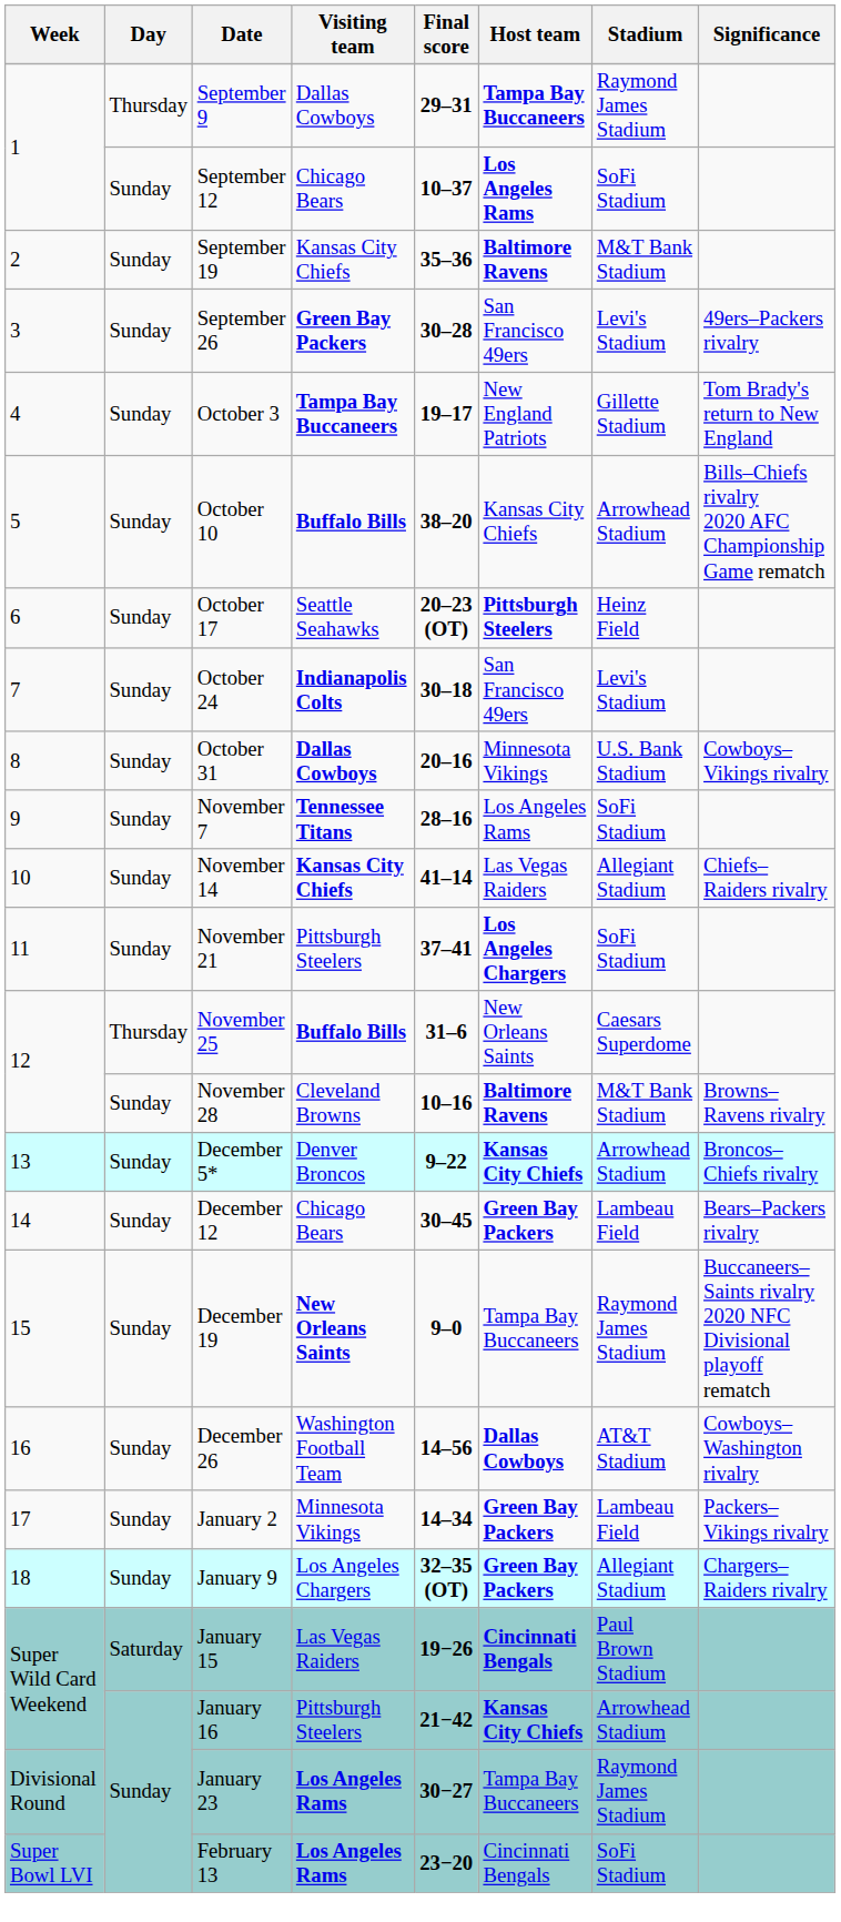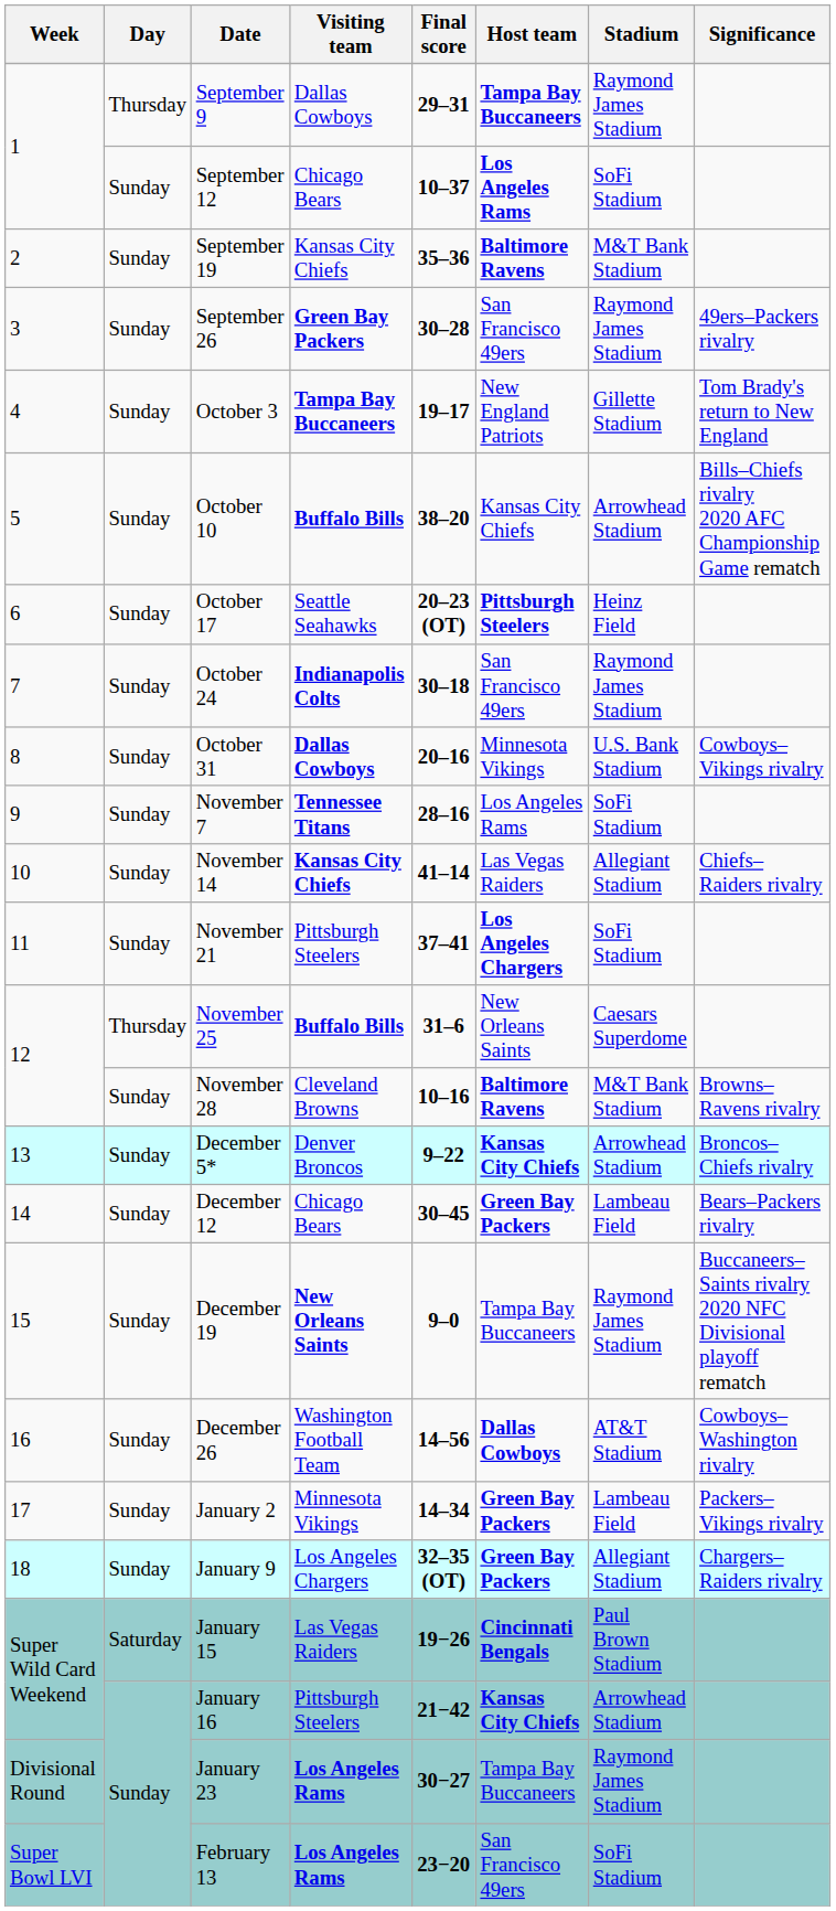 <table class="wikitable" style="font-size: 95%;">
 <tr>
 <th>Week</th>
 <th>Day</th>
 <th>Date</th>
 <th>Visiting team</th>
 <th>Final score</th>
 <th>Host team</th>
 <th>Stadium</th>
 <th>Significance</th>
 </tr>
 <tr>
 </tr>
 <tr>
 <td rowspan="2">1</td>
 <td>Thursday</td>
 <td><a href='#'>September 9</a></td>
 <td><a href='#'>Dallas Cowboys</a></td>
 <td align="center"><strong>29–31</strong></td>
 <td><strong><a href='#'>Tampa Bay Buccaneers</a></strong></td>
 <td><a href='#'>Raymond James Stadium</a></td>
 <td></td>
 </tr>
 <tr>
 <td>Sunday</td>
 <td>September 12</td>
 <td><a href='#'>Chicago Bears</a></td>
 <td align="center"><strong>10–37</strong></td>
 <td><strong><a href='#'>Los Angeles Rams</a></strong></td>
 <td><a href='#'>SoFi Stadium</a></td>
 <td></td>
 </tr>
 <tr>
 <td>2</td>
 <td>Sunday</td>
 <td>September 19</td>
 <td><a href='#'>Kansas City Chiefs</a></td>
 <td align="center"><strong>35–36</strong></td>
 <td><strong><a href='#'>Baltimore Ravens</a></strong></td>
 <td><a href='#'>M&T Bank Stadium</a></td>
 <td></td>
 </tr>
 <tr>
 <td>3</td>
 <td>Sunday</td>
 <td>September 26</td>
 <td><strong><a href='#'>Green Bay Packers</a></strong></td>
 <td align="center"><strong>30–28</strong></td>
 <td><a href='#'>San Francisco 49ers</a></td>
-<td><a href='#'>Levi's Stadium</a></td>
+<td><a href='#'>Raymond James Stadium</a></td>
 <td><a href='#'>49ers–Packers rivalry</a></td>
 </tr>
 <tr>
 <td>4</td>
 <td>Sunday</td>
 <td>October 3</td>
 <td><strong><a href='#'>Tampa Bay Buccaneers</a></strong></td>
 <td align="center"><strong>19–17</strong></td>
 <td><a href='#'>New England Patriots</a></td>
 <td><a href='#'>Gillette Stadium</a></td>
 <td><a href='#'>Tom Brady's return to New England</a></td>
 </tr>
 <tr>
 <td>5</td>
 <td>Sunday</td>
 <td>October 10</td>
 <td><strong><a href='#'>Buffalo Bills</a></strong></td>
 <td align="center"><strong>38–20</strong></td>
 <td><a href='#'>Kansas City Chiefs</a></td>
 <td><a href='#'>Arrowhead Stadium</a></td>
 <td><a href='#'>Bills–Chiefs rivalry</a><br><a href='#'>2020 AFC Championship Game</a> rematch</td>
 </tr>
 <tr>
 <td>6</td>
 <td>Sunday</td>
 <td>October 17</td>
 <td><a href='#'>Seattle Seahawks</a></td>
 <td align="center"><strong>20–23 (OT)</strong></td>
 <td><strong><a href='#'>Pittsburgh Steelers</a></strong></td>
 <td><a href='#'>Heinz Field</a></td>
 <td></td>
 </tr>
 <tr>
 <td>7</td>
 <td>Sunday</td>
 <td>October 24</td>
 <td><strong><a href='#'>Indianapolis Colts</a></strong></td>
 <td align="center"><strong>30–18</strong></td>
 <td><a href='#'>San Francisco 49ers</a></td>
-<td><a href='#'>Levi's Stadium</a></td>
+<td><a href='#'>Raymond James Stadium</a></td>
 <td></td>
 </tr>
 <tr>
 <td>8</td>
 <td>Sunday</td>
 <td>October 31</td>
 <td><strong><a href='#'>Dallas Cowboys</a></strong></td>
 <td align="center"><strong>20–16</strong></td>
 <td><a href='#'>Minnesota Vikings</a></td>
 <td><a href='#'>U.S. Bank Stadium</a></td>
 <td><a href='#'>Cowboys–Vikings rivalry</a></td>
 </tr>
 <tr>
 <td>9</td>
 <td>Sunday</td>
 <td>November 7</td>
 <td><strong><a href='#'>Tennessee Titans</a></strong></td>
 <td align="center"><strong>28–16</strong></td>
 <td><a href='#'>Los Angeles Rams</a></td>
 <td><a href='#'>SoFi Stadium</a></td>
 <td></td>
 </tr>
 <tr>
 <td>10</td>
 <td>Sunday</td>
 <td>November 14</td>
 <td><strong><a href='#'>Kansas City Chiefs</a></strong></td>
 <td align="center"><strong>41–14</strong></td>
 <td><a href='#'>Las Vegas Raiders</a></td>
 <td><a href='#'>Allegiant Stadium</a></td>
 <td><a href='#'>Chiefs–Raiders rivalry</a></td>
 </tr>
 <tr>
 <td>11</td>
 <td>Sunday</td>
 <td>November 21</td>
 <td><a href='#'>Pittsburgh Steelers</a></td>
 <td align="center"><strong>37–41</strong></td>
 <td><strong><a href='#'>Los Angeles Chargers</a></strong></td>
 <td><a href='#'>SoFi Stadium</a></td>
 <td></td>
 </tr>
 <tr>
 <td rowspan="2">12</td>
 <td>Thursday</td>
 <td><a href='#'>November 25</a></td>
 <td><strong><a href='#'>Buffalo Bills</a></strong></td>
 <td align="center"><strong>31–6</strong></td>
 <td><a href='#'>New Orleans Saints</a></td>
 <td><a href='#'>Caesars Superdome</a></td>
 <td></td>
 </tr>
 <tr>
 <td>Sunday</td>
 <td>November 28</td>
 <td><a href='#'>Cleveland Browns</a></td>
 <td align="center"><strong>10–16</strong></td>
 <td><strong><a href='#'>Baltimore Ravens</a></strong></td>
 <td><a href='#'>M&T Bank Stadium</a></td>
 <td><a href='#'>Browns–Ravens rivalry</a></td>
 </tr>
 <tr bgcolor="#ccffff">
 <td>13</td>
 <td>Sunday</td>
 <td>December 5*</td>
 <td><a href='#'>Denver Broncos</a></td>
 <td align="center"><strong>9–22</strong></td>
 <td><strong><a href='#'>Kansas City Chiefs</a></strong></td>
 <td><a href='#'>Arrowhead Stadium</a></td>
 <td><a href='#'>Broncos–Chiefs rivalry</a></td>
 </tr>
 <tr>
 <td>14</td>
 <td>Sunday</td>
 <td>December 12</td>
 <td><a href='#'>Chicago Bears</a></td>
 <td align="center"><strong>30–45</strong></td>
 <td><strong><a href='#'>Green Bay Packers</a></strong></td>
 <td><a href='#'>Lambeau Field</a></td>
 <td><a href='#'>Bears–Packers rivalry</a></td>
 </tr>
 <tr>
 <td>15</td>
 <td>Sunday</td>
 <td>December 19</td>
 <td><strong><a href='#'>New Orleans Saints</a></strong></td>
 <td align="center"><strong>9–0</strong></td>
 <td><a href='#'>Tampa Bay Buccaneers</a></td>
 <td><a href='#'>Raymond James Stadium</a></td>
 <td><a href='#'>Buccaneers–Saints rivalry</a><br><a href='#'>2020 NFC Divisional playoff</a> rematch</td>
 </tr>
 <tr>
 <td>16</td>
 <td>Sunday</td>
 <td>December 26</td>
 <td><a href='#'>Washington Football Team</a></td>
 <td align="center"><strong>14–56</strong></td>
 <td><strong><a href='#'>Dallas Cowboys</a></strong></td>
 <td><a href='#'>AT&T Stadium</a></td>
 <td><a href='#'>Cowboys–Washington rivalry</a></td>
 </tr>
 <tr>
 <td>17</td>
 <td>Sunday</td>
 <td>January 2</td>
 <td><a href='#'>Minnesota Vikings</a></td>
 <td align="center"><strong>14–34</strong></td>
 <td><strong><a href='#'>Green Bay Packers</a></strong></td>
 <td><a href='#'>Lambeau Field</a></td>
 <td><a href='#'>Packers–Vikings rivalry</a></td>
 </tr>
 <tr bgcolor="#ccffff">
 <td>18</td>
 <td>Sunday</td>
 <td>January 9</td>
 <td><a href='#'>Los Angeles Chargers</a></td>
 <td align="center"><strong>32–35 (OT)</strong></td>
 <td><strong><a href='#'>Green Bay Packers</a></strong></td>
 <td><a href='#'>Allegiant Stadium</a></td>
 <td><a href='#'>Chargers–Raiders rivalry</a></td>
 </tr>
 <tr bgcolor="96cdcd">
 <td rowspan="2">Super Wild Card Weekend</td>
 <td>Saturday</td>
 <td>January 15</td>
 <td><a href='#'>Las Vegas Raiders</a></td>
 <td align="center"><strong>19−26</strong></td>
 <td><strong><a href='#'>Cincinnati Bengals</a></strong></td>
 <td><a href='#'>Paul Brown Stadium</a></td>
 <td></td>
 </tr>
 <tr bgcolor="96cdcd">
 <td rowspan="3">Sunday</td>
 <td>January 16</td>
 <td><a href='#'>Pittsburgh Steelers</a></td>
 <td align="center"><strong>21−42</strong></td>
 <td><strong><a href='#'>Kansas City Chiefs</a></strong></td>
 <td><a href='#'>Arrowhead Stadium</a></td>
 <td></td>
 </tr>
 <tr bgcolor="96cdcd">
 <td>Divisional Round</td>
 <td>January 23</td>
 <td><strong><a href='#'>Los Angeles Rams</a></strong></td>
 <td align="center"><strong>30−27</strong></td>
 <td><a href='#'>Tampa Bay Buccaneers</a></td>
 <td><a href='#'>Raymond James Stadium</a></td>
 <td></td>
 </tr>
 <tr bgcolor="96cdcd">
 <td><a href='#'>Super Bowl LVI</a></td>
 <td>February 13</td>
 <td><strong><a href='#'>Los Angeles Rams</a></strong></td>
 <td align="center"><strong>23−20</strong></td>
-<td><a href='#'>Cincinnati Bengals</a></td>
+<td><a href='#'>San Francisco 49ers</a></td>
 <td><a href='#'>SoFi Stadium</a></td>
 <td></td>
 </tr>
 </table>
